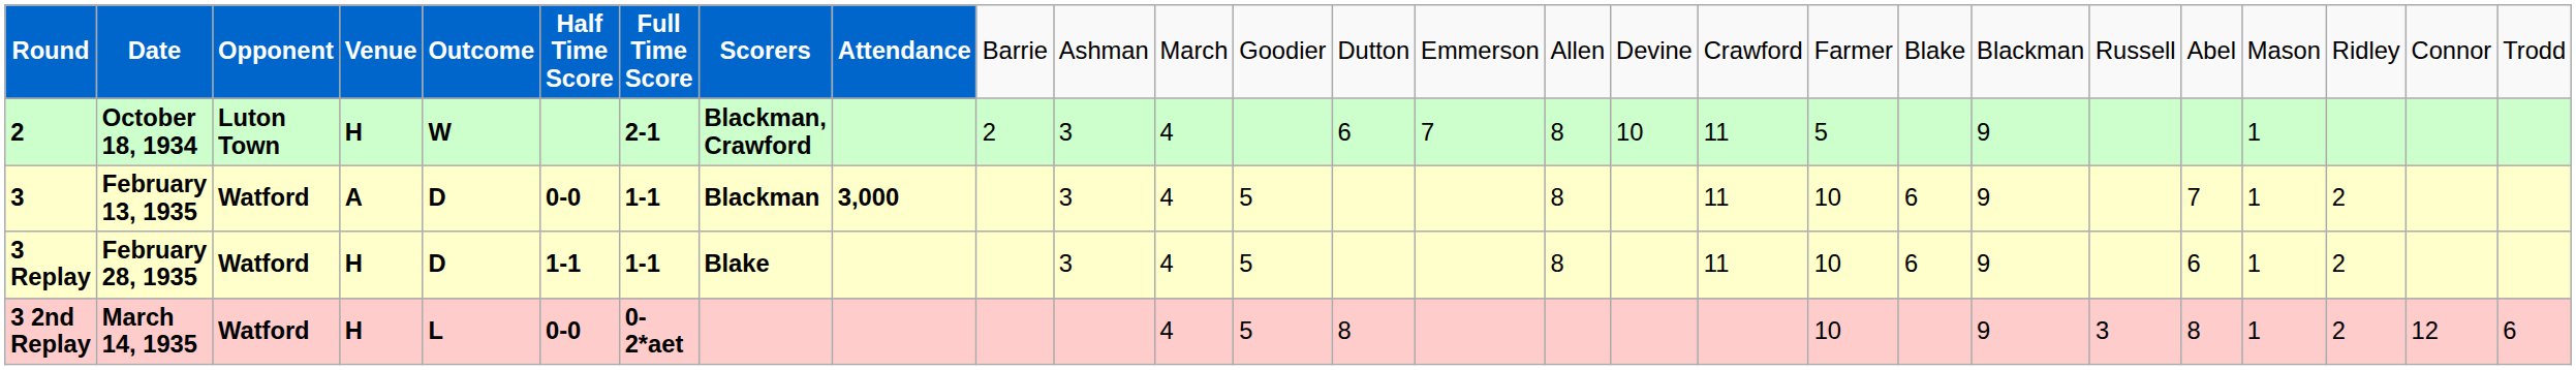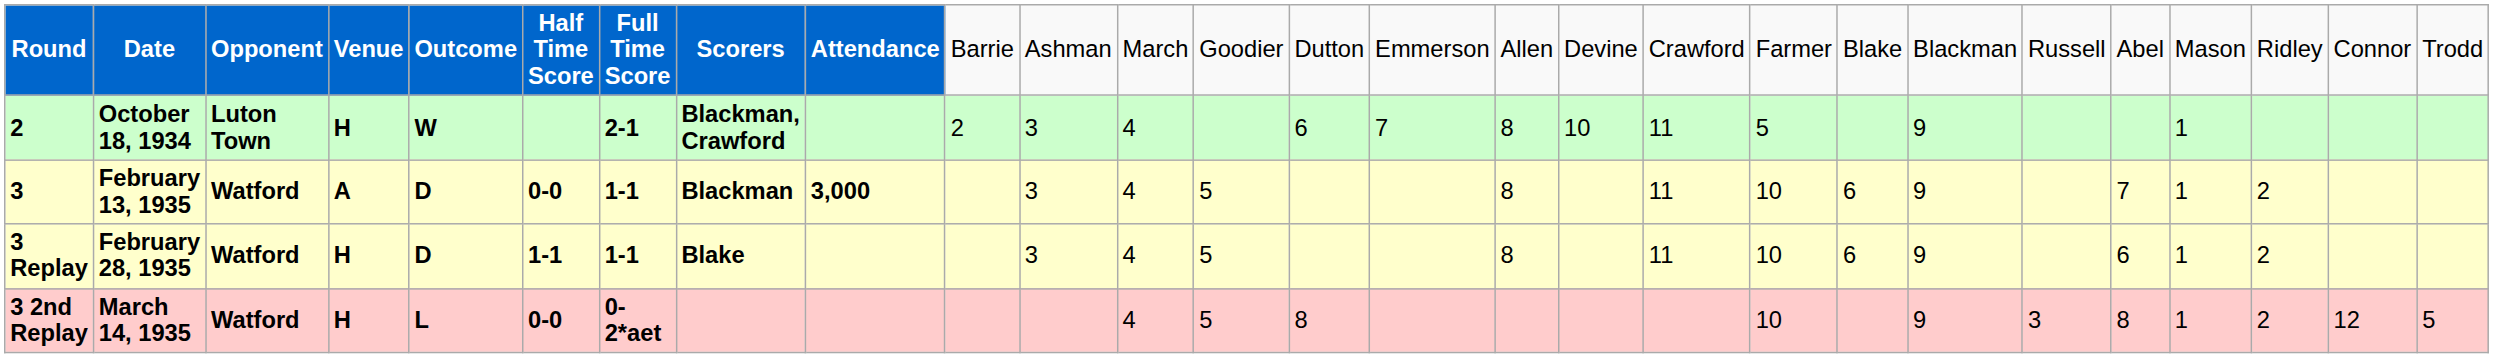 <table class="wikitable">
 <tr>
 <th ! style="background:#0066CC; color:#FFFFFF; text-align:center;">Round</th>
 <th ! style="background:#0066CC; color:#FFFFFF; text-align:center;">Date</th>
 <th ! style="background:#0066CC; color:#FFFFFF; text-align:center;">Opponent</th>
 <th ! style="background:#0066CC; color:#FFFFFF; text-align:center;">Venue</th>
 <th ! style="background:#0066CC; color:#FFFFFF; text-align:center;">Outcome</th>
 <th ! style="background:#0066CC; color:#FFFFFF; text-align:center;">Half Time Score</th>
 <th ! style="background:#0066CC; color:#FFFFFF; text-align:center;">Full Time Score</th>
 <th ! style="background:#0066CC; color:#FFFFFF; text-align:center;">Scorers</th>
 <th ! style="background:#0066CC; color:#FFFFFF; text-align:center;">Attendance</th>
 <td>Barrie</td>
 <td>Ashman</td>
 <td>March</td>
 <td>Goodier</td>
 <td>Dutton</td>
 <td>Emmerson</td>
 <td>Allen</td>
 <td>Devine</td>
 <td>Crawford</td>
 <td>Farmer</td>
 <td>Blake</td>
 <td>Blackman</td>
 <td>Russell</td>
 <td>Abel</td>
 <td>Mason</td>
 <td>Ridley</td>
 <td>Connor</td>
 <td>Trodd</td>
 </tr>
 <tr bgcolor="#CCFFCC">
 <td><strong>2</strong></td>
 <td><strong>October 18, 1934</strong></td>
 <td><strong>Luton Town</strong></td>
 <td><strong>H</strong></td>
 <td><strong>W</strong></td>
 <td></td>
 <td><strong>2-1</strong></td>
 <td><strong>Blackman, Crawford</strong></td>
 <td></td>
 <td>2</td>
 <td>3</td>
 <td>4</td>
 <td></td>
 <td>6</td>
 <td>7</td>
 <td>8</td>
 <td>10</td>
 <td>11</td>
 <td>5</td>
 <td></td>
 <td>9</td>
 <td></td>
 <td></td>
 <td>1</td>
 <td></td>
 <td></td>
 <td></td>
 </tr>
 <tr bgcolor="#FFFFCC">
 <td><strong>3</strong></td>
 <td><strong>February 13, 1935</strong></td>
 <td><strong>Watford</strong></td>
 <td><strong>A</strong></td>
 <td><strong>D</strong></td>
 <td><strong>0-0</strong></td>
 <td><strong>1-1</strong></td>
 <td><strong>Blackman</strong></td>
 <td><strong>3,000</strong></td>
 <td></td>
 <td>3</td>
 <td>4</td>
 <td>5</td>
 <td></td>
 <td></td>
 <td>8</td>
 <td></td>
 <td>11</td>
 <td>10</td>
 <td>6</td>
 <td>9</td>
 <td></td>
 <td>7</td>
 <td>1</td>
 <td>2</td>
 <td></td>
 <td></td>
 </tr>
 <tr bgcolor="#FFFFCC">
 <td><strong>3 Replay</strong></td>
 <td><strong>February 28, 1935</strong></td>
 <td><strong>Watford</strong></td>
 <td><strong>H</strong></td>
 <td><strong>D</strong></td>
 <td><strong>1-1</strong></td>
 <td><strong>1-1</strong></td>
 <td><strong>Blake</strong></td>
 <td></td>
 <td></td>
 <td>3</td>
 <td>4</td>
 <td>5</td>
 <td></td>
 <td></td>
 <td>8</td>
 <td></td>
 <td>11</td>
 <td>10</td>
 <td>6</td>
 <td>9</td>
 <td></td>
 <td>6</td>
 <td>1</td>
 <td>2</td>
 <td></td>
 <td></td>
 </tr>
 <tr bgcolor="#FFCCCC">
 <td><strong>3 2nd Replay</strong></td>
 <td><strong>March 14, 1935</strong></td>
 <td><strong>Watford</strong></td>
 <td><strong>H</strong></td>
 <td><strong>L</strong></td>
 <td><strong>0-0</strong></td>
 <td><strong>0-2*aet</strong></td>
 <td></td>
 <td></td>
 <td></td>
 <td></td>
 <td>4</td>
 <td>5</td>
 <td>8</td>
 <td></td>
 <td></td>
 <td></td>
 <td></td>
 <td>10</td>
 <td></td>
 <td>9</td>
 <td>3</td>
 <td>8</td>
 <td>1</td>
 <td>2</td>
 <td>12</td>
-<td>6</td>
+<td>5</td>
 </tr>
 </table>
